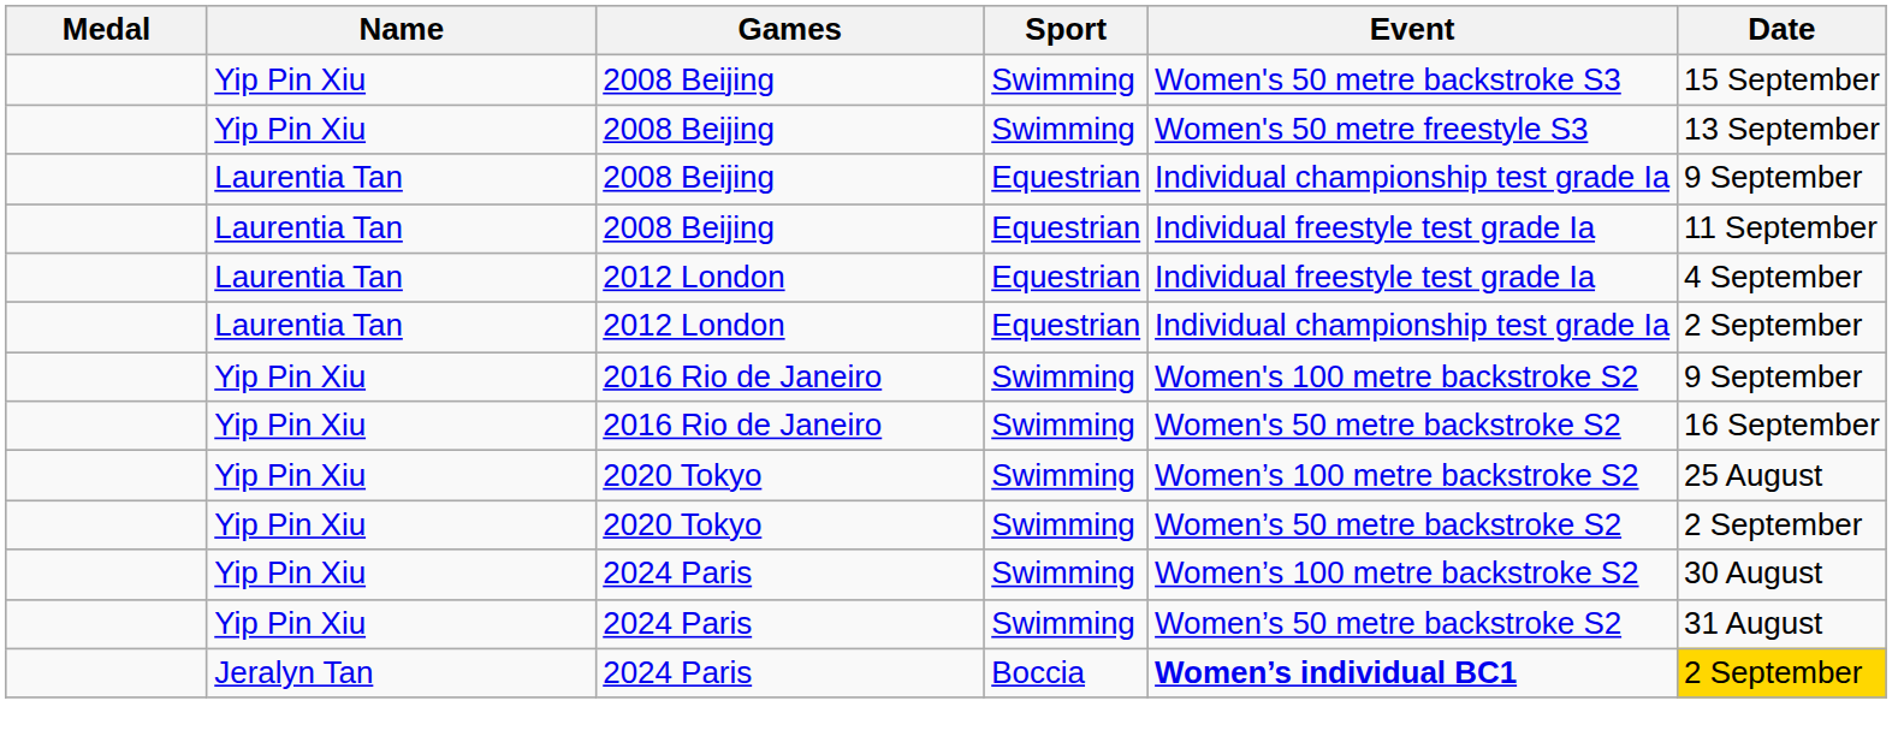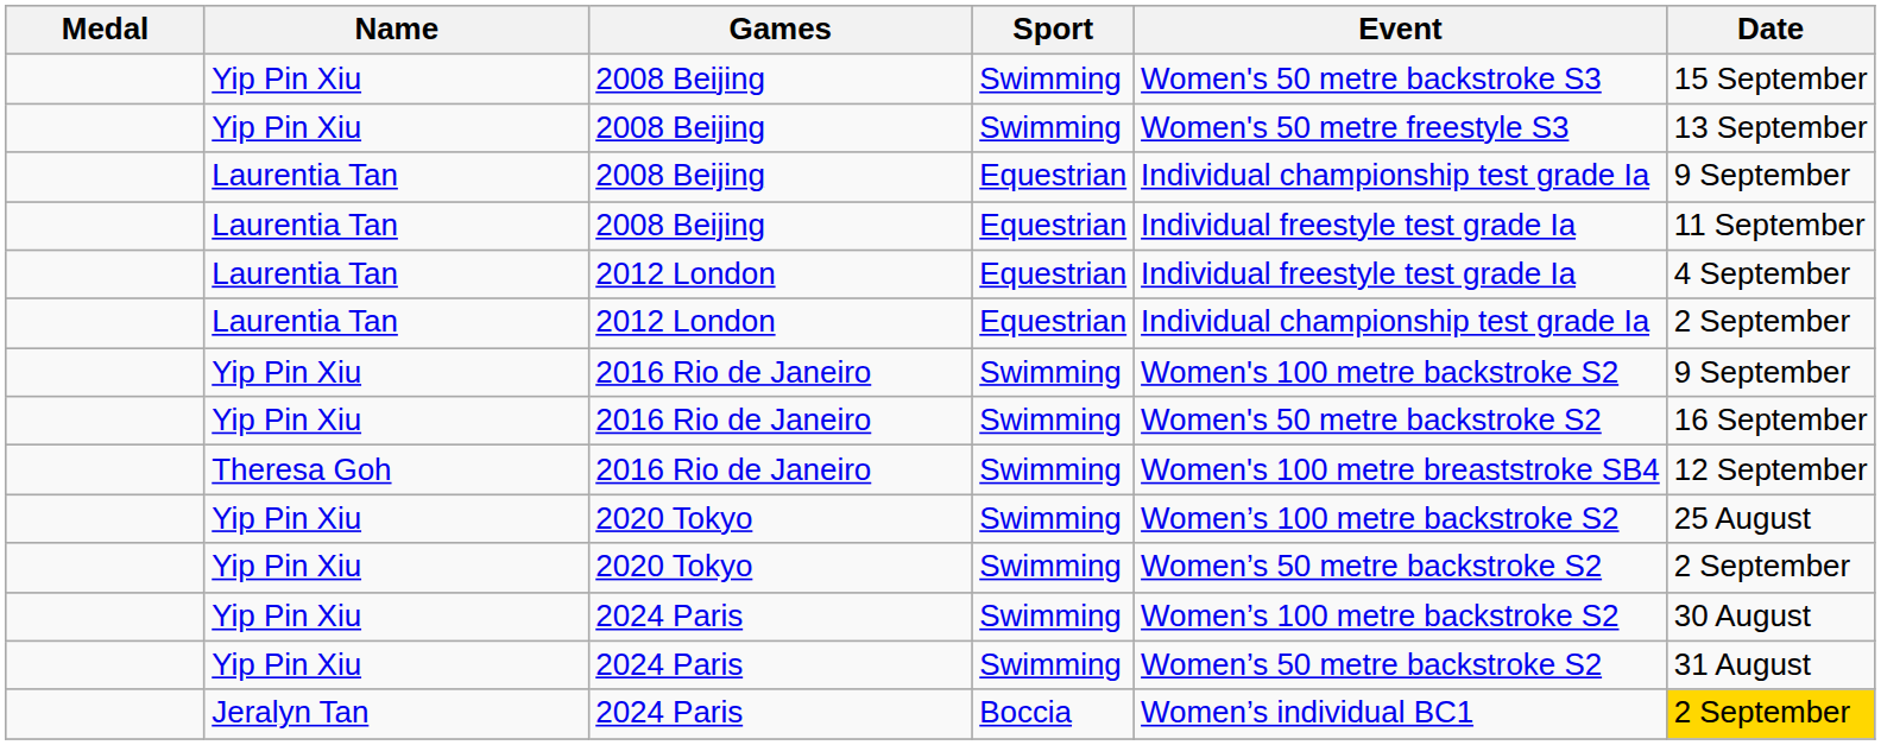 <table class="wikitable sortable">
 <tr>
 <th style="width:6em">Medal</th>
 <th style="width:12em">Name</th>
 <th style="width:12em">Games</th>
 <th>Sport</th>
 <th>Event</th>
 <th>Date</th>
 </tr>
 <tr>
 <td></td>
 <td><a href='#'>Yip Pin Xiu</a></td>
 <td> <a href='#'>2008 Beijing</a></td>
 <td> <a href='#'>Swimming</a></td>
 <td><a href='#'>Women's 50 metre backstroke S3</a></td>
 <td>15 September</td>
 </tr>
 <tr>
 <td></td>
 <td><a href='#'>Yip Pin Xiu</a></td>
 <td> <a href='#'>2008 Beijing</a></td>
 <td> <a href='#'>Swimming</a></td>
 <td><a href='#'>Women's 50 metre freestyle S3</a></td>
 <td>13 September</td>
 </tr>
 <tr>
 <td></td>
 <td><a href='#'>Laurentia Tan</a></td>
 <td> <a href='#'>2008 Beijing</a></td>
 <td> <a href='#'>Equestrian</a></td>
 <td><a href='#'>Individual championship test grade Ia</a></td>
 <td>9 September</td>
 </tr>
 <tr>
 <td></td>
 <td><a href='#'>Laurentia Tan</a></td>
 <td> <a href='#'>2008 Beijing</a></td>
 <td> <a href='#'>Equestrian</a></td>
 <td><a href='#'>Individual freestyle test grade Ia</a></td>
 <td>11 September</td>
 </tr>
 <tr>
 <td></td>
 <td><a href='#'>Laurentia Tan</a></td>
 <td> <a href='#'>2012 London</a></td>
 <td> <a href='#'>Equestrian</a></td>
 <td><a href='#'>Individual freestyle test grade Ia</a></td>
 <td>4 September</td>
 </tr>
 <tr>
 <td></td>
 <td><a href='#'>Laurentia Tan</a></td>
 <td> <a href='#'>2012 London</a></td>
 <td> <a href='#'>Equestrian</a></td>
 <td><a href='#'>Individual championship test grade Ia</a></td>
 <td>2 September</td>
 </tr>
 <tr>
 <td></td>
 <td><a href='#'>Yip Pin Xiu</a></td>
 <td> <a href='#'>2016 Rio de Janeiro</a></td>
 <td> <a href='#'>Swimming</a></td>
 <td><a href='#'>Women's 100 metre backstroke S2</a></td>
 <td>9 September</td>
 </tr>
 <tr>
 <td></td>
 <td><a href='#'>Yip Pin Xiu</a></td>
 <td> <a href='#'>2016 Rio de Janeiro</a></td>
 <td> <a href='#'>Swimming</a></td>
 <td><a href='#'>Women's 50 metre backstroke S2</a></td>
 <td>16 September</td>
 </tr>
 <tr>
 <td></td>
+<td><a href='#'>Theresa Goh</a></td>
+<td> <a href='#'>2016 Rio de Janeiro</a></td>
+<td> <a href='#'>Swimming</a></td>
+<td><a href='#'>Women's 100 metre breaststroke SB4</a></td>
+<td>12 September</td>
+</tr>
+<tr>
+<td></td>
 <td><a href='#'>Yip Pin Xiu</a></td>
 <td> <a href='#'>2020 Tokyo</a></td>
 <td><a href='#'>Swimming</a></td>
 <td><a href='#'> Women’s 100 metre backstroke S2</a></td>
 <td>25 August</td>
 </tr>
 <tr>
 <td></td>
 <td><a href='#'>Yip Pin Xiu</a></td>
 <td> <a href='#'>2020 Tokyo</a></td>
 <td><a href='#'>Swimming</a></td>
 <td><a href='#'> Women’s 50 metre backstroke S2</a></td>
 <td>2 September</td>
 </tr>
 <tr>
 <td></td>
 <td><a href='#'>Yip Pin Xiu</a></td>
 <td> <a href='#'>2024 Paris</a></td>
 <td><a href='#'>Swimming</a></td>
 <td><a href='#'> Women’s 100 metre backstroke S2</a></td>
 <td>30 August</td>
 </tr>
 <tr>
 <td></td>
 <td><a href='#'>Yip Pin Xiu</a></td>
 <td> <a href='#'>2024 Paris</a></td>
 <td><a href='#'>Swimming</a></td>
 <td><a href='#'> Women’s 50 metre backstroke S2</a></td>
 <td>31 August</td>
 </tr>
 <tr>
 <td></td>
 <td><a href='#'>Jeralyn Tan</a></td>
 <td> <a href='#'>2024 Paris</a></td>
 <td><a href='#'>Boccia</a></td>
-<td><strong><a href='#'> Women’s individual BC1</a></strong></td>
+<td><a href='#'> Women’s individual BC1</a></td>
 <td style="background: gold;">2 September</td>
 </tr>
 </table>
